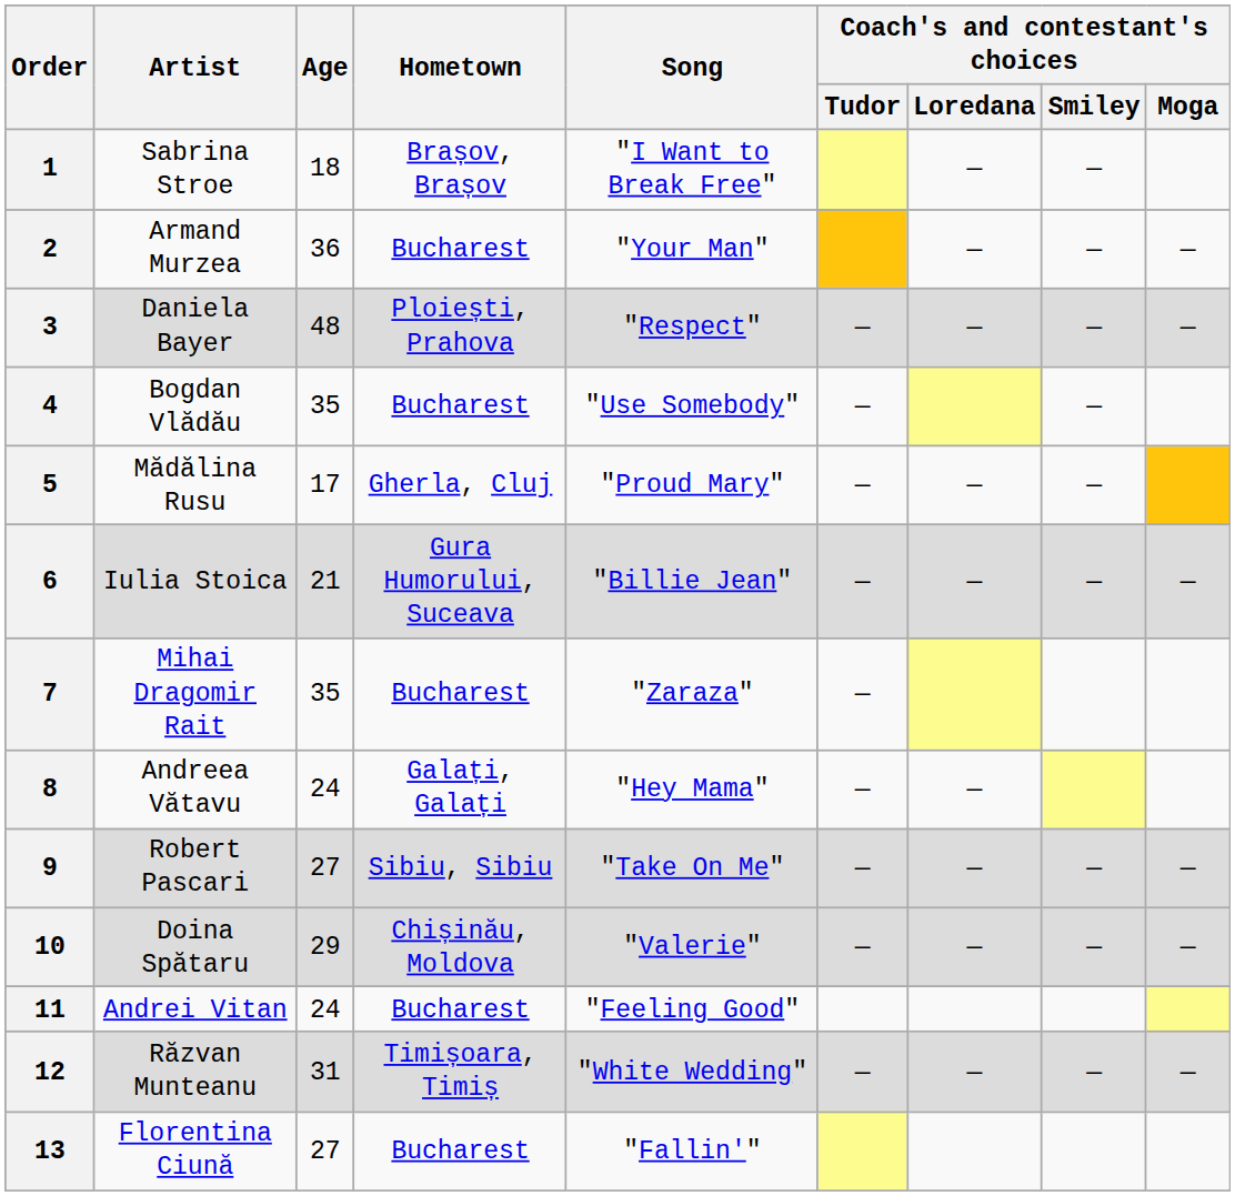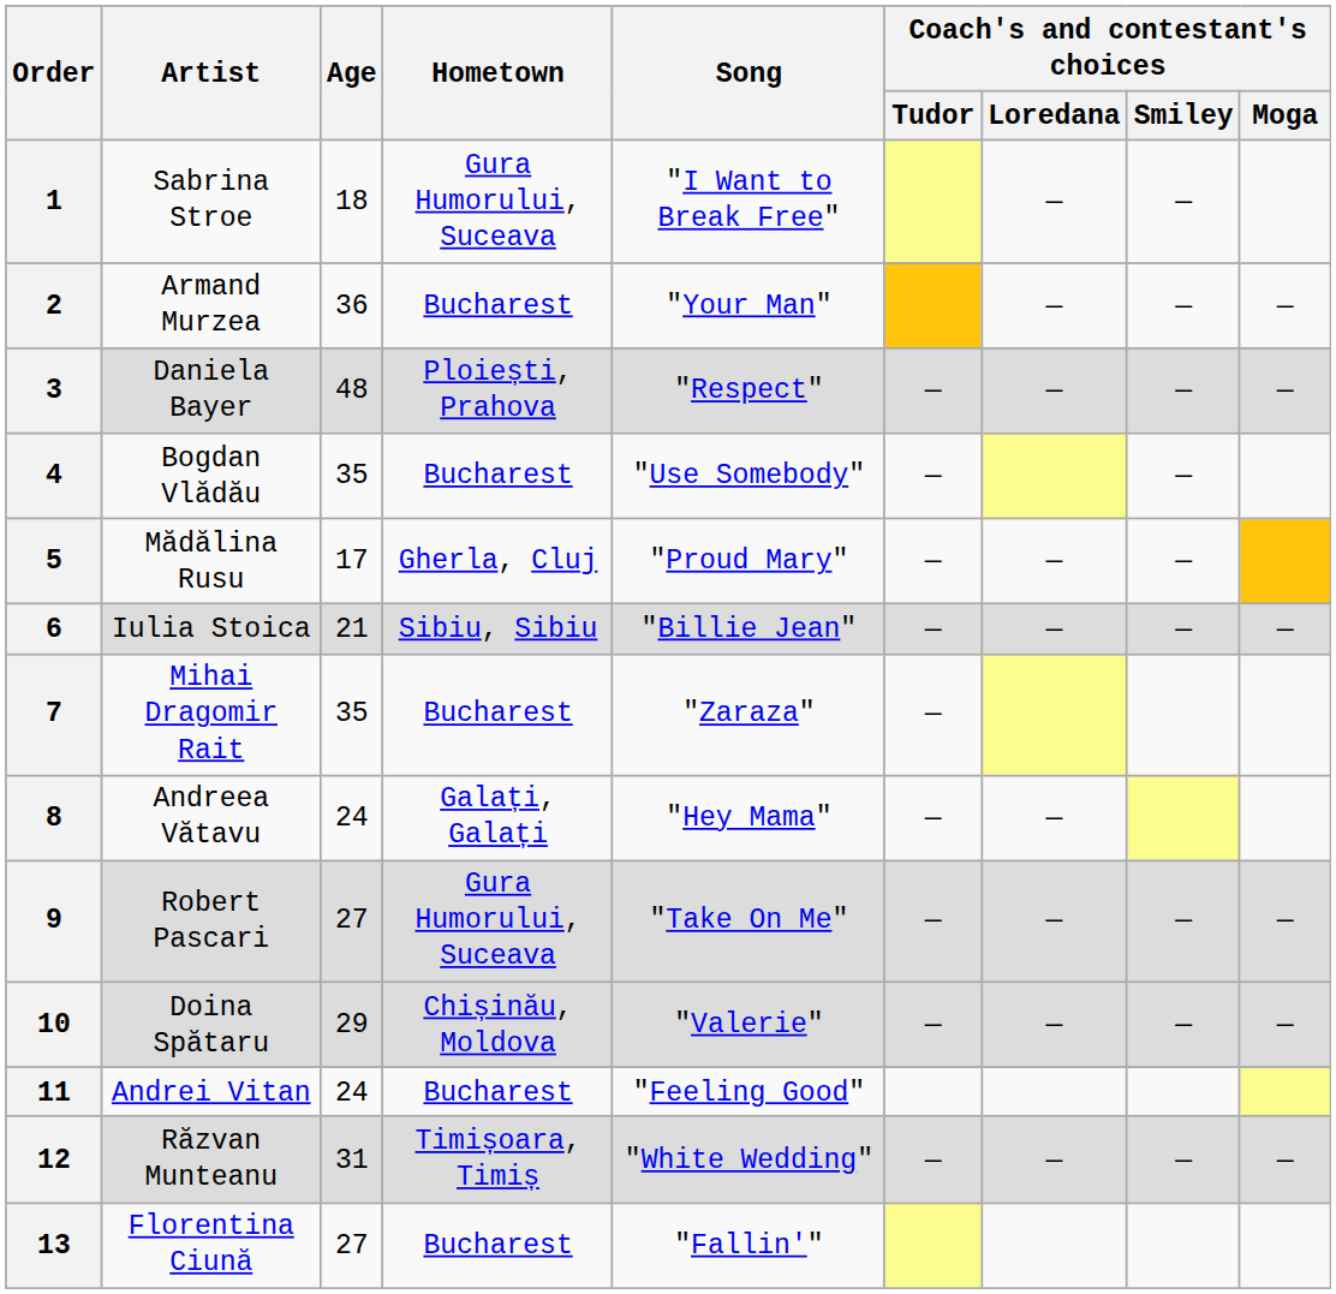 <table class="wikitable" style="text-align:center; line-height:17px; width:100%;">
 <tr>
 <th scope="col" rowspan="2" style="width:04%;">Order</th>
 <th scope="col" rowspan="2" style="width:17%;">Artist</th>
 <th scope="col" rowspan="2" style="width:04%;">Age</th>
 <th scope="col" rowspan="2" style="width:18%;">Hometown</th>
 <th scope="col" rowspan="2" style="width:22%;">Song</th>
 <th scope="col" colspan="4" style="width:24%;">Coach's and contestant's choices</th>
 </tr>
 <tr>
 <th style="width:07%;">Tudor</th>
 <th style="width:07%;">Loredana</th>
 <th style="width:07%;">Smiley</th>
 <th style="width:07%;">Moga</th>
 </tr>
 <tr>
 <th>1</th>
 <td>Sabrina Stroe</td>
 <td>18</td>
-<td><a href='#'>Brașov</a>, <a href='#'>Brașov</a></td>
+<td><a href='#'>Gura Humorului</a>, <a href='#'>Suceava</a></td>
 <td>"<a href='#'>I Want to Break Free</a>"</td>
 <td style="background:#FDFC8F;"><strong></strong></td>
 <td>—</td>
 <td>—</td>
 <td><strong></strong></td>
 </tr>
 <tr>
 <th>2</th>
 <td>Armand Murzea</td>
 <td>36</td>
 <td><a href='#'>Bucharest</a></td>
 <td>"<a href='#'>Your Man</a>"</td>
 <td style="background:#FFC40C;"><strong></strong></td>
 <td>—</td>
 <td>—</td>
 <td>—</td>
 </tr>
 <tr style="background:#DCDCDC;">
 <th>3</th>
 <td>Daniela Bayer</td>
 <td>48</td>
 <td><a href='#'>Ploiești</a>, <a href='#'>Prahova</a></td>
 <td>"<a href='#'>Respect</a>"</td>
 <td>—</td>
 <td>—</td>
 <td>—</td>
 <td>—</td>
 </tr>
 <tr>
 <th>4</th>
 <td>Bogdan Vlădău</td>
 <td>35</td>
 <td><a href='#'>Bucharest</a></td>
 <td>"<a href='#'>Use Somebody</a>"</td>
 <td>—</td>
 <td style="background:#FDFC8F;"><strong></strong></td>
 <td>—</td>
 <td><strong></strong></td>
 </tr>
 <tr>
 <th>5</th>
 <td>Mădălina Rusu</td>
 <td>17</td>
 <td><a href='#'>Gherla</a>, <a href='#'>Cluj</a></td>
 <td>"<a href='#'>Proud Mary</a>"</td>
 <td>—</td>
 <td>—</td>
 <td>—</td>
 <td style="background:#FFC40C;"><strong></strong></td>
 </tr>
 <tr style="background:#DCDCDC;">
 <th>6</th>
 <td>Iulia Stoica</td>
 <td>21</td>
-<td><a href='#'>Gura Humorului</a>, <a href='#'>Suceava</a></td>
+<td><a href='#'>Sibiu</a>, <a href='#'>Sibiu</a></td>
 <td>"<a href='#'>Billie Jean</a>"</td>
 <td>—</td>
 <td>—</td>
 <td>—</td>
 <td>—</td>
 </tr>
 <tr>
 <th>7</th>
 <td><a href='#'>Mihai Dragomir Rait</a></td>
 <td>35</td>
 <td><a href='#'>Bucharest</a></td>
 <td>"<a href='#'>Zaraza</a>"</td>
 <td>—</td>
 <td style="background:#FDFC8F;"><strong></strong></td>
 <td><strong></strong></td>
 <td><strong></strong></td>
 </tr>
 <tr>
 <th>8</th>
 <td>Andreea Vătavu</td>
 <td>24</td>
 <td><a href='#'>Galați</a>, <a href='#'>Galați</a></td>
 <td>"<a href='#'>Hey Mama</a>"</td>
 <td>—</td>
 <td>—</td>
 <td style="background:#FDFC8F;"><strong></strong></td>
 <td><strong></strong></td>
 </tr>
 <tr style="background:#DCDCDC;">
 <th>9</th>
 <td>Robert Pascari</td>
 <td>27</td>
-<td><a href='#'>Sibiu</a>, <a href='#'>Sibiu</a></td>
+<td><a href='#'>Gura Humorului</a>, <a href='#'>Suceava</a></td>
 <td>"<a href='#'>Take On Me</a>"</td>
 <td>—</td>
 <td>—</td>
 <td>—</td>
 <td>—</td>
 </tr>
 <tr style="background:#DCDCDC;">
 <th>10</th>
 <td>Doina Spătaru</td>
 <td>29</td>
 <td><a href='#'>Chișinău</a>, <a href='#'>Moldova</a></td>
 <td>"<a href='#'>Valerie</a>"</td>
 <td>—</td>
 <td>—</td>
 <td>—</td>
 <td>—</td>
 </tr>
 <tr>
 <th>11</th>
 <td><a href='#'>Andrei Vitan</a></td>
 <td>24</td>
 <td><a href='#'>Bucharest</a></td>
 <td>"<a href='#'>Feeling Good</a>"</td>
 <td><strong></strong></td>
 <td><strong></strong></td>
 <td><strong></strong></td>
 <td style="background:#FDFC8F;"><strong></strong></td>
 </tr>
 <tr style="background:#DCDCDC;">
 <th>12</th>
 <td>Răzvan Munteanu</td>
 <td>31</td>
 <td><a href='#'>Timișoara</a>, <a href='#'>Timiș</a></td>
 <td>"<a href='#'>White Wedding</a>"</td>
 <td>—</td>
 <td>—</td>
 <td>—</td>
 <td>—</td>
 </tr>
 <tr>
 <th>13</th>
 <td><a href='#'>Florentina Ciună</a></td>
 <td>27</td>
 <td><a href='#'>Bucharest</a></td>
 <td>"<a href='#'>Fallin'</a>"</td>
 <td style="background:#FDFC8F;"><strong></strong></td>
 <td><strong></strong></td>
 <td><strong></strong></td>
 <td><strong></strong></td>
 </tr>
 </table>
